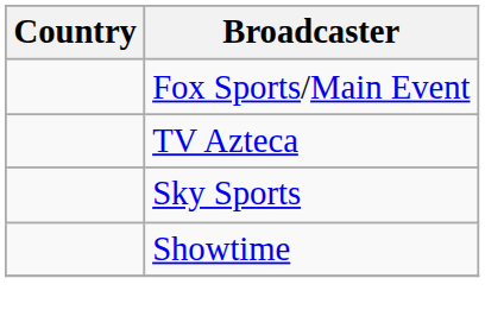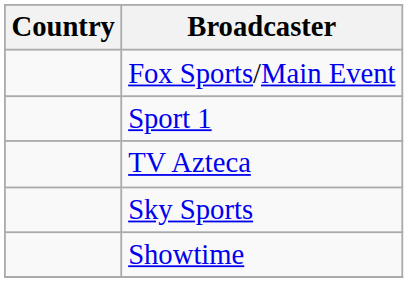 <table class="wikitable">
 <tr>
 <th align=center>Country</th>
 <th align=center>Broadcaster</th>
 </tr>
 <tr>
 <td></td>
 <td><a href='#'>Fox Sports</a>/<a href='#'>Main Event</a></td>
+</tr>
+<tr>
+<td></td>
+<td><a href='#'>Sport 1</a></td>
 </tr>
 <tr>
 <td></td>
 <td><a href='#'>TV Azteca</a></td>
 </tr>
 <tr>
 <td></td>
 <td><a href='#'>Sky Sports</a></td>
 </tr>
 <tr>
 <td></td>
 <td><a href='#'>Showtime</a></td>
 </tr>
 <tr>
 </tr>
 </table>
